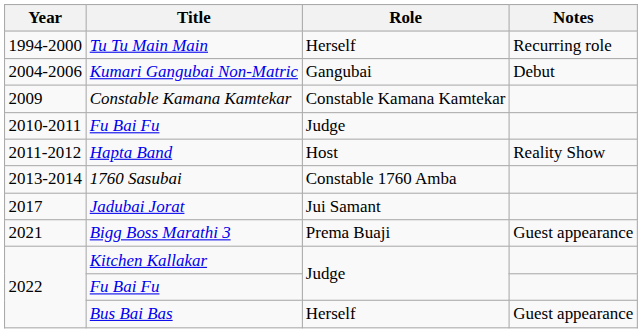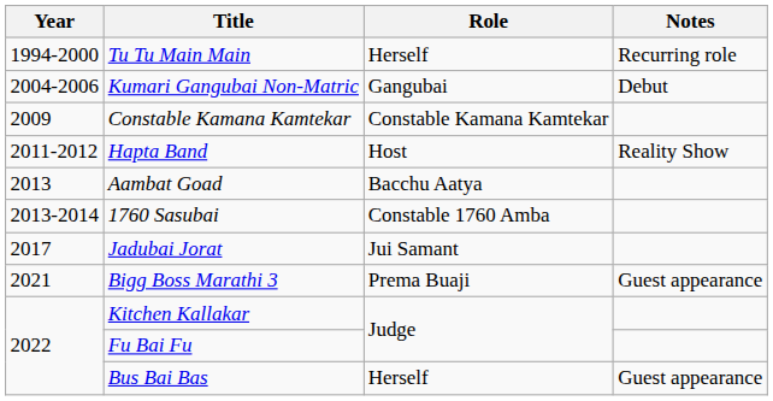 <table class="wikitable">
 <tr>
 <th>Year</th>
 <th>Title</th>
 <th>Role</th>
 <th>Notes</th>
 </tr>
 <tr>
 <td>1994-2000</td>
 <td><em><a href='#'>Tu Tu Main Main</a></em></td>
 <td>Herself</td>
 <td>Recurring role</td>
 </tr>
 <tr>
 <td>2004-2006</td>
 <td><em><a href='#'>Kumari Gangubai Non-Matric</a></em></td>
 <td>Gangubai</td>
 <td>Debut</td>
 </tr>
 <tr>
 <td>2009</td>
 <td><em>Constable Kamana Kamtekar</em></td>
 <td>Constable Kamana Kamtekar</td>
 <td></td>
 </tr>
 <tr>
-<td>2010-2011</td>
-<td><em><a href='#'>Fu Bai Fu</a></em></td>
-<td>Judge</td>
-<td></td>
-</tr>
-<tr>
 <td>2011-2012</td>
 <td><em><a href='#'>Hapta Band</a></em></td>
 <td>Host</td>
 <td>Reality Show</td>
+</tr>
+<tr>
+<td>2013</td>
+<td><em>Aambat Goad</em></td>
+<td>Bacchu Aatya</td>
+<td></td>
 </tr>
 <tr>
 <td>2013-2014</td>
 <td><em>1760 Sasubai</em></td>
 <td>Constable 1760 Amba</td>
 <td></td>
 </tr>
 <tr>
 <td>2017</td>
 <td><em><a href='#'>Jadubai Jorat</a></em></td>
 <td>Jui Samant</td>
 <td></td>
 </tr>
 <tr>
 <td>2021</td>
 <td><em><a href='#'>Bigg Boss Marathi 3</a></em></td>
 <td>Prema Buaji</td>
 <td>Guest appearance</td>
 </tr>
 <tr>
 <td rowspan="3">2022</td>
 <td><em><a href='#'>Kitchen Kallakar</a></em></td>
 <td rowspan="2">Judge</td>
 <td></td>
 </tr>
 <tr>
 <td><em><a href='#'>Fu Bai Fu</a></em></td>
 <td></td>
 </tr>
 <tr>
 <td><em><a href='#'>Bus Bai Bas</a></em></td>
 <td>Herself</td>
 <td>Guest appearance</td>
 </tr>
 </table>
